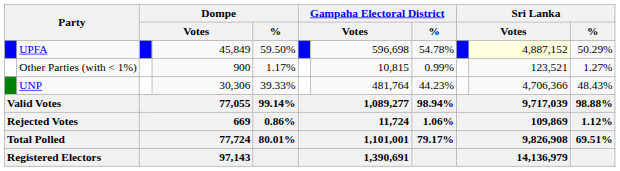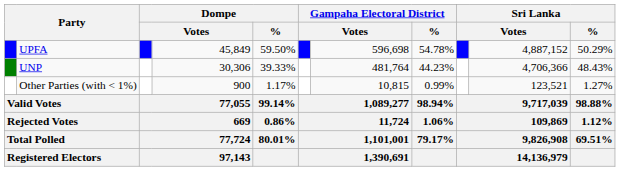 <table class="wikitable">
 <tr>
 <th colspan="2" width="144px"rowspan="2">Party</th>
 <th colspan="3" width="216px">Dompe</th>
 <th colspan="3" width="216px"><a href='#'>Gampaha Electoral District</a></th>
 <th colspan="3" width="216px">Sri Lanka</th>
 </tr>
 <tr>
 <th colspan="2" width="144px">Votes</th>
 <th>%</th>
 <th colspan="2" width="144px">Votes</th>
 <th>%</th>
 <th colspan="2" width="144px">Votes</th>
 <th>%</th>
 </tr>
 <tr>
 <td style="background-color:blue;" width="10px"></td>
 <td style="text-align:left;"><a href='#'>UPFA</a></td>
 <td style="background-color:blue;" width="10px"></td>
 <td style="text-align:right;">45,849</td>
 <td style="text-align:right;">59.50%</td>
 <td style="background-color:blue;" width="10px"></td>
 <td style="text-align:right;">596,698</td>
 <td style="text-align:right;">54.78%</td>
 <td style="background-color:blue;" width="10px"></td>
-<td style="background: lightyellow; text-align:right;">4,887,152</td>
+<td style="text-align:right;">4,887,152</td>
 <td style="text-align:right;">50.29%</td>
+</tr>
+<tr>
+<td style="background-color:green;" width="10px"></td>
+<td style="text-align:left;"><a href='#'>UNP</a></td>
+<td style="background-color:white;" width="10px"></td>
+<td style="text-align:right;">30,306</td>
+<td style="text-align:right;">39.33%</td>
+<td style="background-color:white;" width="10px"></td>
+<td style="text-align:right;">481,764</td>
+<td style="text-align:right;">44.23%</td>
+<td style="background-color:white;" width="10px"></td>
+<td style="text-align:right;">4,706,366</td>
+<td style="text-align:right;">48.43%</td>
 </tr>
 <tr>
 <td style="background-color:white;" width="10px"></td>
 <td style="text-align:left;">Other Parties (with < 1%)</td>
 <td style="background-color:white;" width="10px"></td>
 <td style="text-align:right;">900</td>
 <td style="text-align:right;">1.17%</td>
 <td style="background-color:white;" width="10px"></td>
 <td style="text-align:right;">10,815</td>
 <td style="text-align:right;">0.99%</td>
 <td style="background-color:white;" width="10px"></td>
 <td style="text-align:right;">123,521</td>
 <td style="text-align:right;">1.27%</td>
-</tr>
-<tr>
-<td style="background-color:green;" width="10px"></td>
-<td style="text-align:left;"><a href='#'>UNP</a></td>
-<td style="background-color:white;" width="10px"></td>
-<td style="text-align:right;">30,306</td>
-<td style="text-align:right;">39.33%</td>
-<td style="background-color:white;" width="10px"></td>
-<td style="text-align:right;">481,764</td>
-<td style="text-align:right;">44.23%</td>
-<td style="background-color:white;" width="10px"></td>
-<td style="text-align:right;">4,706,366</td>
-<td style="text-align:right;">48.43%</td>
 </tr>
 <tr>
 <th colspan="2" width="144px"style="text-align:left;">Valid Votes</th>
 <th style="text-align:right;"colspan="2" width="144px">77,055</th>
 <th style="text-align:right;">99.14%</th>
 <th style="text-align:right;"colspan="2" width="144px">1,089,277</th>
 <th style="text-align:right;">98.94%</th>
 <th style="text-align:right;"colspan="2" width="144px">9,717,039</th>
 <th style="text-align:right;">98.88%</th>
 </tr>
 <tr>
 <th colspan="2" width="144px"style="text-align:left;">Rejected Votes</th>
 <th style="text-align:right;"colspan="2" width="144px">669</th>
 <th style="text-align:right;">0.86%</th>
 <th style="text-align:right;"colspan="2" width="144px">11,724</th>
 <th style="text-align:right;">1.06%</th>
 <th style="text-align:right;"colspan="2" width="144px">109,869</th>
 <th style="text-align:right;">1.12%</th>
 </tr>
 <tr>
 <th colspan="2" width="144px"style="text-align:left;">Total Polled</th>
 <th style="text-align:right;"colspan="2" width="144px">77,724</th>
 <th style="text-align:right;">80.01%</th>
 <th style="text-align:right;"colspan="2" width="144px">1,101,001</th>
 <th style="text-align:right;">79.17%</th>
 <th style="text-align:right;"colspan="2" width="144px">9,826,908</th>
 <th style="text-align:right;">69.51%</th>
 </tr>
 <tr>
 <th colspan="2" width="144px"style="text-align:left;">Registered Electors</th>
 <th style="text-align:right;"colspan="2" width="144px">97,143</th>
 <th></th>
 <th style="text-align:right;"colspan="2" width="144px">1,390,691</th>
 <th></th>
 <th style="text-align:right;"colspan="2" width="144px">14,136,979</th>
 <th></th>
 </tr>
 </table>
